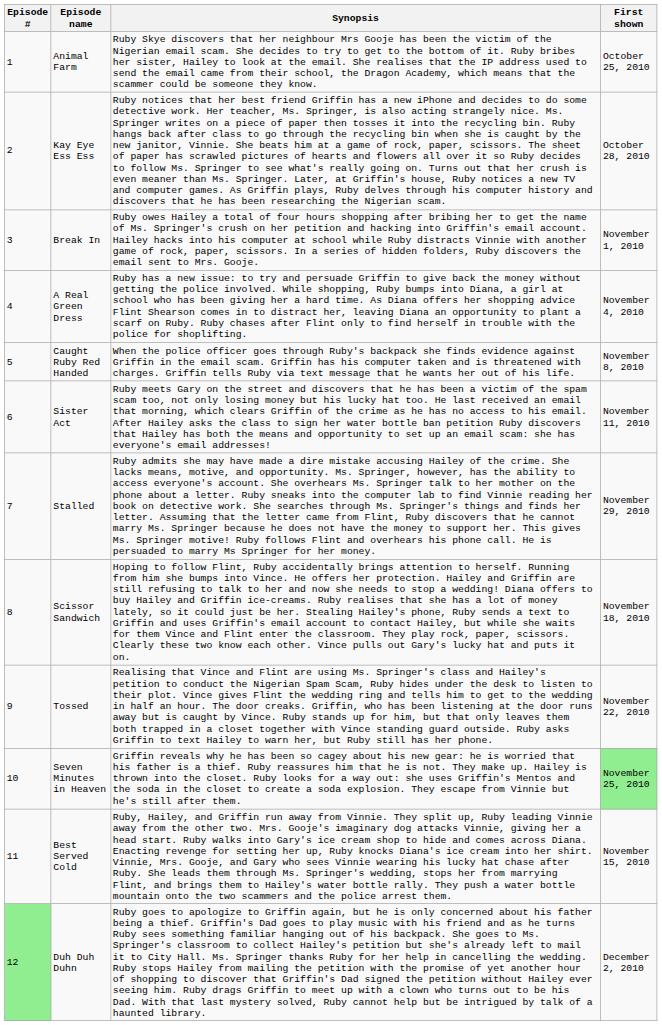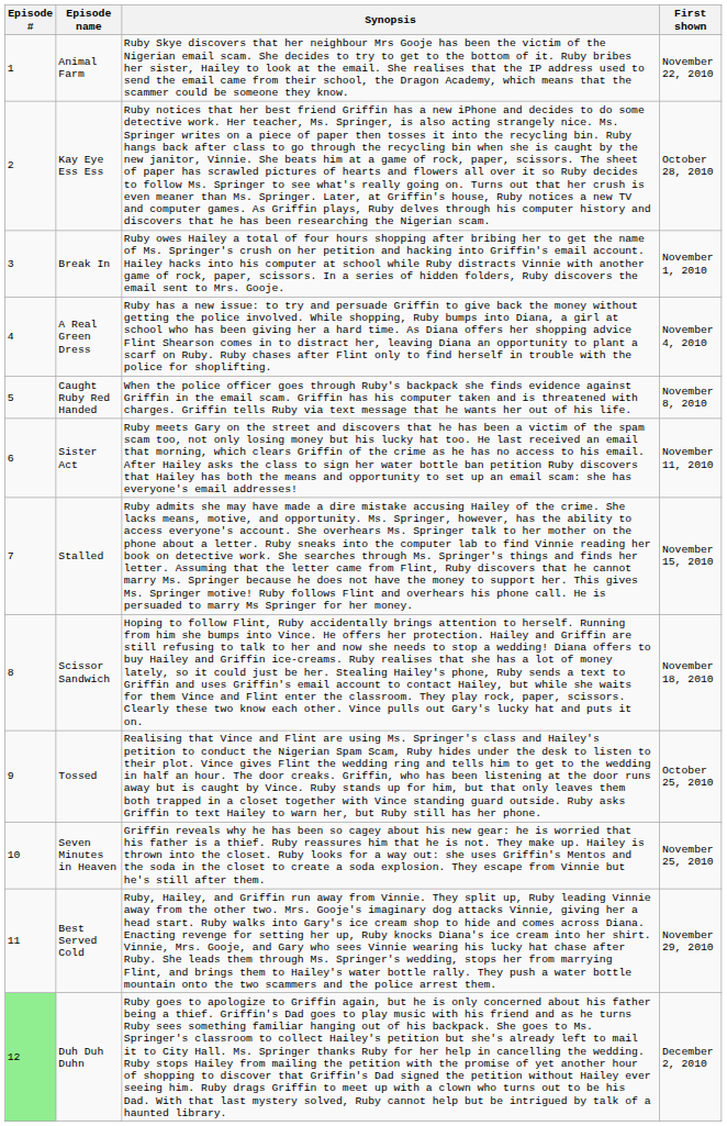 <table class="wikitable">
 <tr>
 <th>Episode #</th>
 <th>Episode name</th>
 <th>Synopsis</th>
 <th>First shown</th>
 </tr>
 <tr>
 <td>1</td>
 <td>Animal Farm</td>
 <td>Ruby Skye discovers that her neighbour Mrs Gooje has been the victim of the Nigerian email scam. She decides to try to get to the bottom of it. Ruby bribes her sister, Hailey to look at the email. She realises that the IP address used to send the email came from their school, the Dragon Academy, which means that the scammer could be someone they know.</td>
-<td>October 25, 2010</td>
+<td>November 22, 2010</td>
 </tr>
 <tr>
 <td>2</td>
 <td>Kay Eye Ess Ess</td>
 <td>Ruby notices that her best friend Griffin has a new iPhone and decides to do some detective work. Her teacher, Ms. Springer, is also acting strangely nice. Ms. Springer writes on a piece of paper then tosses it into the recycling bin. Ruby hangs back after class to go through the recycling bin when she is caught by the new janitor, Vinnie. She beats him at a game of rock, paper, scissors. The sheet of paper has scrawled pictures of hearts and flowers all over it so Ruby decides to follow Ms. Springer to see what's really going on. Turns out that her crush is even meaner than Ms. Springer. Later, at Griffin's house, Ruby notices a new TV and computer games. As Griffin plays, Ruby delves through his computer history and discovers that he has been researching the Nigerian scam.</td>
 <td>October 28, 2010</td>
 </tr>
 <tr>
 <td>3</td>
 <td>Break In</td>
 <td>Ruby owes Hailey a total of four hours shopping after bribing her to get the name of Ms. Springer's crush on her petition and hacking into Griffin's email account. Hailey hacks into his computer at school while Ruby distracts Vinnie with another game of rock, paper, scissors. In a series of hidden folders, Ruby discovers the email sent to Mrs. Gooje.</td>
 <td>November 1, 2010</td>
 </tr>
 <tr>
 <td>4</td>
 <td>A Real Green Dress</td>
 <td>Ruby has a new issue: to try and persuade Griffin to give back the money without getting the police involved. While shopping, Ruby bumps into Diana, a girl at school who has been giving her a hard time. As Diana offers her shopping advice Flint Shearson comes in to distract her, leaving Diana an opportunity to plant a scarf on Ruby. Ruby chases after Flint only to find herself in trouble with the police for shoplifting.</td>
 <td>November 4, 2010</td>
 </tr>
 <tr>
 <td>5</td>
 <td>Caught Ruby Red Handed</td>
 <td>When the police officer goes through Ruby's backpack she finds evidence against Griffin in the email scam. Griffin has his computer taken and is threatened with charges. Griffin tells Ruby via text message that he wants her out of his life.</td>
 <td>November 8, 2010</td>
 </tr>
 <tr>
 <td>6</td>
 <td>Sister Act</td>
 <td>Ruby meets Gary on the street and discovers that he has been a victim of the spam scam too, not only losing money but his lucky hat too. He last received an email that morning, which clears Griffin of the crime as he has no access to his email. After Hailey asks the class to sign her water bottle ban petition Ruby discovers that Hailey has both the means and opportunity to set up an email scam: she has everyone's email addresses!</td>
 <td>November 11, 2010</td>
 </tr>
 <tr>
 <td>7</td>
 <td>Stalled</td>
 <td>Ruby admits she may have made a dire mistake accusing Hailey of the crime. She lacks means, motive, and opportunity. Ms. Springer, however, has the ability to access everyone's account. She overhears Ms. Springer talk to her mother on the phone about a letter. Ruby sneaks into the computer lab to find Vinnie reading her book on detective work. She searches through Ms. Springer's things and finds her letter. Assuming that the letter came from Flint, Ruby discovers that he cannot marry Ms. Springer because he does not have the money to support her. This gives Ms. Springer motive! Ruby follows Flint and overhears his phone call. He is persuaded to marry Ms Springer for her money.</td>
-<td>November 29, 2010</td>
+<td>November 15, 2010</td>
 </tr>
 <tr>
 <td>8</td>
 <td>Scissor Sandwich</td>
 <td>Hoping to follow Flint, Ruby accidentally brings attention to herself. Running from him she bumps into Vince. He offers her protection. Hailey and Griffin are still refusing to talk to her and now she needs to stop a wedding! Diana offers to buy Hailey and Griffin ice-creams. Ruby realises that she has a lot of money lately, so it could just be her. Stealing Hailey's phone, Ruby sends a text to Griffin and uses Griffin's email account to contact Hailey, but while she waits for them Vince and Flint enter the classroom. They play rock, paper, scissors. Clearly these two know each other. Vince pulls out Gary's lucky hat and puts it on.</td>
 <td>November 18, 2010</td>
 </tr>
 <tr>
 <td>9</td>
 <td>Tossed</td>
 <td>Realising that Vince and Flint are using Ms. Springer's class and Hailey's petition to conduct the Nigerian Spam Scam, Ruby hides under the desk to listen to their plot. Vince gives Flint the wedding ring and tells him to get to the wedding in half an hour. The door creaks. Griffin, who has been listening at the door runs away but is caught by Vince. Ruby stands up for him, but that only leaves them both trapped in a closet together with Vince standing guard outside. Ruby asks Griffin to text Hailey to warn her, but Ruby still has her phone.</td>
-<td>November 22, 2010</td>
+<td>October 25, 2010</td>
 </tr>
 <tr>
 <td>10</td>
 <td>Seven Minutes in Heaven</td>
 <td>Griffin reveals why he has been so cagey about his new gear: he is worried that his father is a thief. Ruby reassures him that he is not. They make up. Hailey is thrown into the closet. Ruby looks for a way out: she uses Griffin's Mentos and the soda in the closet to create a soda explosion. They escape from Vinnie but he's still after them.</td>
-<td style="background: lightgreen;">November 25, 2010</td>
+<td>November 25, 2010</td>
 </tr>
 <tr>
 <td>11</td>
 <td>Best Served Cold</td>
 <td>Ruby, Hailey, and Griffin run away from Vinnie. They split up, Ruby leading Vinnie away from the other two. Mrs. Gooje's imaginary dog attacks Vinnie, giving her a head start. Ruby walks into Gary's ice cream shop to hide and comes across Diana. Enacting revenge for setting her up, Ruby knocks Diana's ice cream into her shirt. Vinnie, Mrs. Gooje, and Gary who sees Vinnie wearing his lucky hat chase after Ruby. She leads them through Ms. Springer's wedding, stops her from marrying Flint, and brings them to Hailey's water bottle rally. They push a water bottle mountain onto the two scammers and the police arrest them.</td>
-<td>November 15, 2010</td>
+<td>November 29, 2010</td>
 </tr>
 <tr>
 <td style="background: lightgreen;">12</td>
 <td>Duh Duh Duhn</td>
 <td>Ruby goes to apologize to Griffin again, but he is only concerned about his father being a thief. Griffin's Dad goes to play music with his friend and as he turns Ruby sees something familiar hanging out of his backpack. She goes to Ms. Springer's classroom to collect Hailey's petition but she's already left to mail it to City Hall. Ms. Springer thanks Ruby for her help in cancelling the wedding. Ruby stops Hailey from mailing the petition with the promise of yet another hour of shopping to discover that Griffin's Dad signed the petition without Hailey ever seeing him. Ruby drags Griffin to meet up with a clown who turns out to be his Dad. With that last mystery solved, Ruby cannot help but be intrigued by talk of a haunted library.</td>
 <td>December 2, 2010</td>
 </tr>
 </table>
